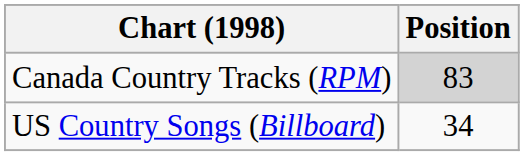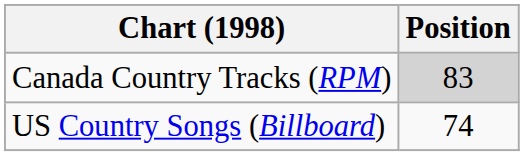 <table class="wikitable sortable">
 <tr>
 <th scope="col">Chart (1998)</th>
 <th scope="col">Position</th>
 </tr>
 <tr>
 <td>Canada Country Tracks (<em><a href='#'>RPM</a></em>)</td>
 <td align="center" style="background: lightgrey;">83</td>
 </tr>
 <tr>
 <td>US <a href='#'>Country Songs</a> (<em><a href='#'>Billboard</a></em>)</td>
-<td align="center">34</td>
+<td align="center">74</td>
 </tr>
 </table>
